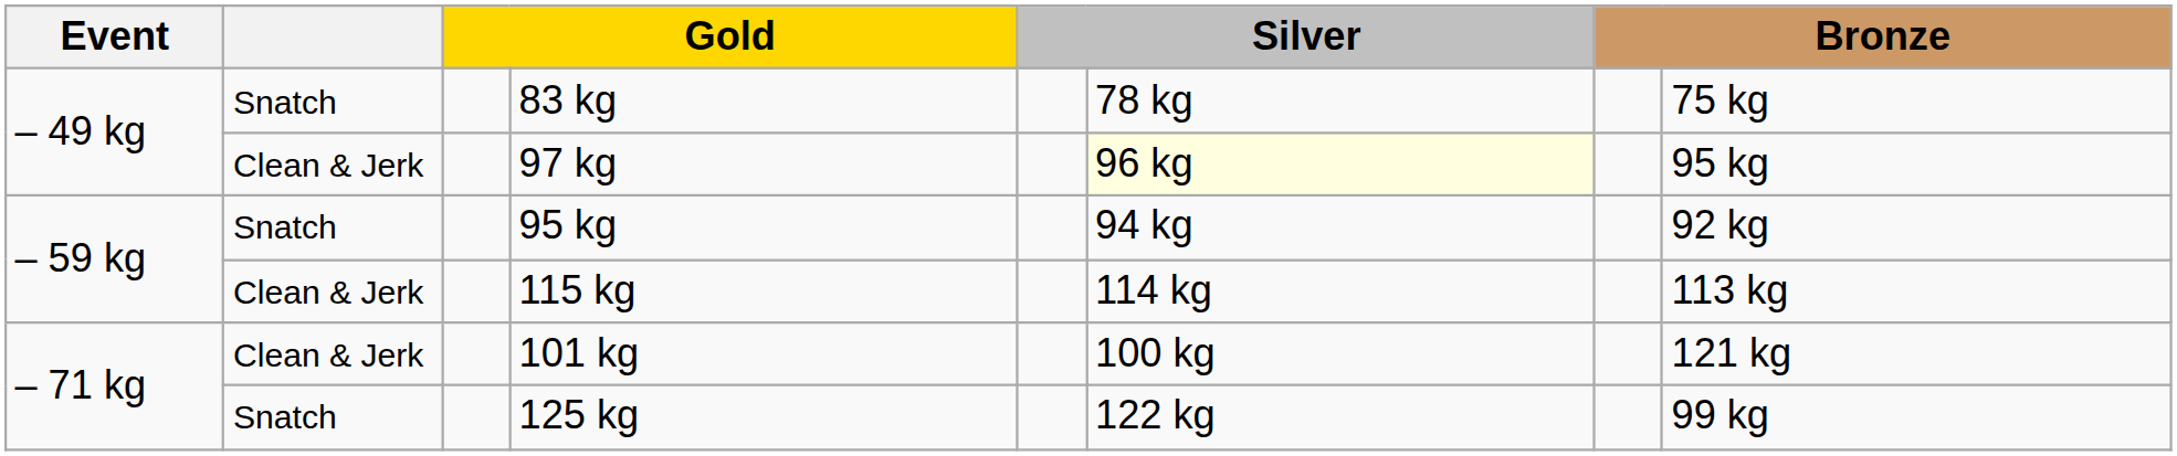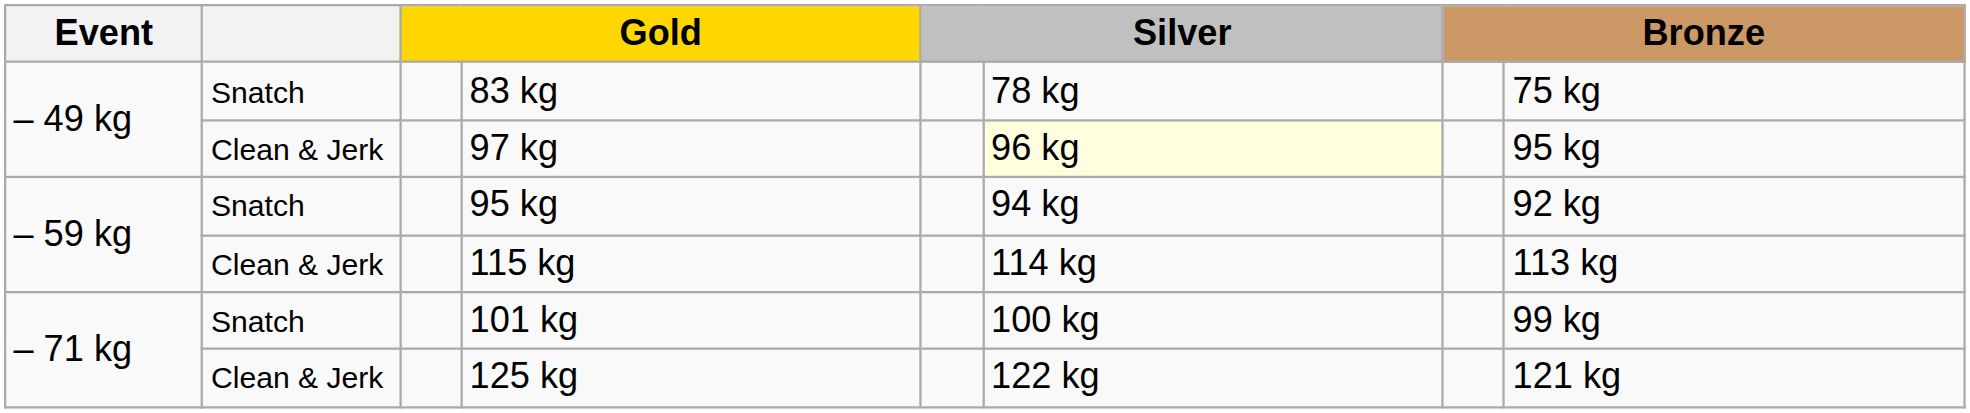 <table class="wikitable">
 <tr>
 <th width="80">Event</th>
 <th width="80"></th>
 <td colspan="2" bgcolor="gold" align="center" width="250"><strong>Gold</strong></td>
 <td colspan="2" bgcolor=silver align="center" width="250"><strong>Silver</strong></td>
 <td colspan="2" bgcolor="#cc9966" align="center" width="250"><strong>Bronze</strong></td>
 </tr>
 <tr>
 <td rowspan=2>– 49 kg<br></td>
 <td><small>Snatch</small></td>
 <td></td>
 <td>83 kg</td>
 <td></td>
 <td>78 kg</td>
 <td></td>
 <td>75 kg</td>
 </tr>
 <tr>
 <td><small>Clean & Jerk</small></td>
 <td></td>
 <td>97 kg</td>
 <td></td>
 <td style="background: lightyellow;">96 kg</td>
 <td></td>
 <td>95 kg</td>
 </tr>
 <tr>
 <td rowspan=2>– 59 kg<br></td>
 <td><small>Snatch</small></td>
 <td></td>
 <td>95 kg</td>
 <td></td>
 <td>94 kg</td>
 <td></td>
 <td>92 kg</td>
 </tr>
 <tr>
 <td><small>Clean & Jerk</small></td>
 <td></td>
 <td>115 kg</td>
 <td></td>
 <td>114 kg</td>
 <td></td>
 <td>113 kg</td>
 </tr>
 <tr>
 <td rowspan=2>– 71 kg<br></td>
-<td><small>Clean & Jerk</small></td>
+<td><small>Snatch</small></td>
 <td></td>
 <td>101 kg</td>
 <td></td>
 <td>100 kg</td>
 <td></td>
-<td>121 kg</td>
+<td>99 kg</td>
 </tr>
 <tr>
-<td><small>Snatch</small></td>
+<td><small>Clean & Jerk</small></td>
 <td></td>
 <td>125 kg</td>
 <td></td>
 <td>122 kg</td>
 <td></td>
-<td>99 kg</td>
+<td>121 kg</td>
 </tr>
 </table>
